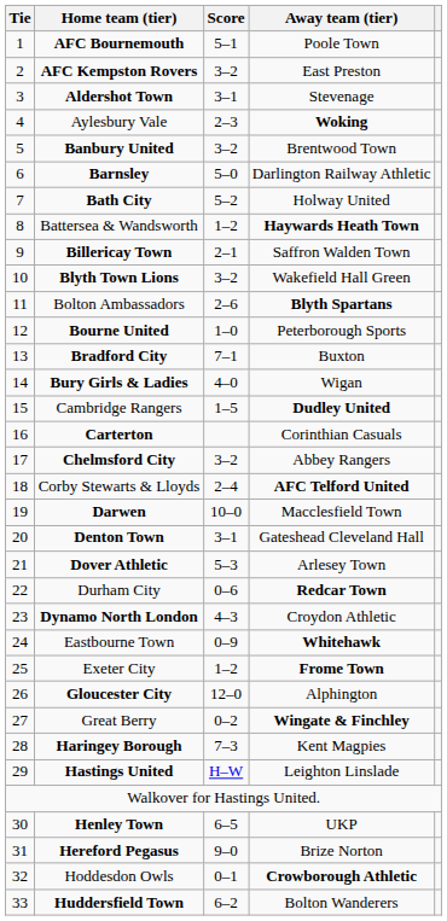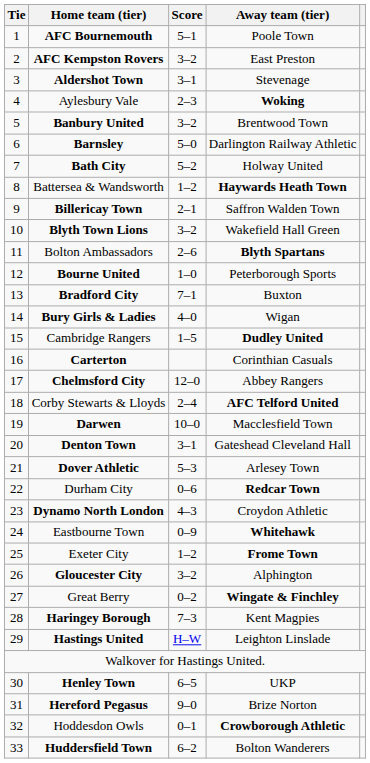 <table class="wikitable" style="text-align:center; font-size:85%">
 <tr>
 <th>Tie</th>
 <th>Home team (tier)</th>
 <th>Score</th>
 <th>Away team (tier)</th>
 <th></th>
 </tr>
 <tr>
 <td align="center">1</td>
 <td><strong>AFC Bournemouth</strong></td>
 <td align="center">5–1</td>
 <td>Poole Town</td>
 <td></td>
 </tr>
 <tr>
 <td align="center">2</td>
 <td><strong>AFC Kempston Rovers</strong></td>
 <td align="center">3–2</td>
 <td>East Preston</td>
 <td></td>
 </tr>
 <tr>
 <td align="center">3</td>
 <td><strong>Aldershot Town</strong></td>
 <td align="center">3–1</td>
 <td>Stevenage</td>
 <td></td>
 </tr>
 <tr>
 <td align="center">4</td>
 <td>Aylesbury Vale</td>
 <td align="center">2–3 </td>
 <td><strong>Woking</strong></td>
 <td></td>
 </tr>
 <tr>
 <td align="center">5</td>
 <td><strong>Banbury United</strong></td>
 <td align="center">3–2</td>
 <td>Brentwood Town</td>
 <td></td>
 </tr>
 <tr>
 <td align="center">6</td>
 <td><strong>Barnsley</strong></td>
 <td align="center">5–0</td>
 <td>Darlington Railway Athletic</td>
 <td></td>
 </tr>
 <tr>
 <td align="center">7</td>
 <td><strong>Bath City</strong></td>
 <td align="center">5–2</td>
 <td>Holway United</td>
 <td></td>
 </tr>
 <tr>
 <td align="center">8</td>
 <td>Battersea & Wandsworth</td>
 <td align="center">1–2</td>
 <td><strong>Haywards Heath Town</strong></td>
 <td></td>
 </tr>
 <tr>
 <td align="center">9</td>
 <td><strong>Billericay Town</strong></td>
 <td align="center">2–1</td>
 <td>Saffron Walden Town</td>
 <td></td>
 </tr>
 <tr>
 <td align="center">10</td>
 <td><strong>Blyth Town Lions</strong></td>
 <td align="center">3–2</td>
 <td>Wakefield Hall Green</td>
 <td></td>
 </tr>
 <tr>
 <td align="center">11</td>
 <td>Bolton Ambassadors</td>
 <td align="center">2–6</td>
 <td><strong>Blyth Spartans</strong></td>
 <td></td>
 </tr>
 <tr>
 <td align="center">12</td>
 <td><strong>Bourne United</strong></td>
 <td align="center">1–0</td>
 <td>Peterborough Sports</td>
 <td></td>
 </tr>
 <tr>
 <td align="center">13</td>
 <td><strong>Bradford City</strong></td>
 <td align="center">7–1</td>
 <td>Buxton</td>
 <td></td>
 </tr>
 <tr>
 <td align="center">14</td>
 <td><strong>Bury Girls & Ladies</strong></td>
 <td align="center">4–0</td>
 <td>Wigan</td>
 <td></td>
 </tr>
 <tr>
 <td align="center">15</td>
 <td>Cambridge Rangers</td>
 <td align="center">1–5</td>
 <td><strong>Dudley United</strong></td>
 <td></td>
 </tr>
 <tr>
 <td align="center">16</td>
 <td><strong>Carterton</strong></td>
 <td align="center"></td>
 <td>Corinthian Casuals</td>
 <td></td>
 </tr>
 <tr>
 <td align="center">17</td>
 <td><strong>Chelmsford City</strong></td>
-<td align="center">3–2</td>
+<td align="center">12–0</td>
 <td>Abbey Rangers</td>
 <td></td>
 </tr>
 <tr>
 <td align="center">18</td>
 <td>Corby Stewarts & Lloyds</td>
 <td align="center">2–4 </td>
 <td><strong>AFC Telford United</strong></td>
 <td></td>
 </tr>
 <tr>
 <td align="center">19</td>
 <td><strong>Darwen</strong></td>
 <td align="center">10–0</td>
 <td>Macclesfield Town</td>
 <td></td>
 </tr>
 <tr>
 <td align="center">20</td>
 <td><strong>Denton Town</strong></td>
 <td align="center">3–1</td>
 <td>Gateshead Cleveland Hall</td>
 <td></td>
 </tr>
 <tr>
 <td align="center">21</td>
 <td><strong>Dover Athletic</strong></td>
 <td align="center">5–3</td>
 <td>Arlesey Town</td>
 <td></td>
 </tr>
 <tr>
 <td align="center">22</td>
 <td>Durham City</td>
 <td align="center">0–6</td>
 <td><strong>Redcar Town</strong></td>
 <td></td>
 </tr>
 <tr>
 <td align="center">23</td>
 <td><strong>Dynamo North London</strong></td>
 <td align="center">4–3</td>
 <td>Croydon Athletic</td>
 <td></td>
 </tr>
 <tr>
 <td align="center">24</td>
 <td>Eastbourne Town</td>
 <td align="center">0–9</td>
 <td><strong>Whitehawk</strong></td>
 <td></td>
 </tr>
 <tr>
 <td align="center">25</td>
 <td>Exeter City</td>
 <td align="center">1–2</td>
 <td><strong>Frome Town</strong></td>
 <td></td>
 </tr>
 <tr>
 <td align="center">26</td>
 <td><strong>Gloucester City</strong></td>
-<td align="center">12–0</td>
+<td align="center">3–2</td>
 <td>Alphington</td>
 <td></td>
 </tr>
 <tr>
 <td align="center">27</td>
 <td>Great Berry</td>
 <td align="center">0–2</td>
 <td><strong>Wingate & Finchley</strong></td>
 <td></td>
 </tr>
 <tr>
 <td align="center">28</td>
 <td><strong>Haringey Borough</strong></td>
 <td align="center">7–3</td>
 <td>Kent Magpies</td>
 <td></td>
 </tr>
 <tr>
 <td align="center">29</td>
 <td><strong>Hastings United</strong></td>
 <td align="center"><a href='#'>H–W</a></td>
 <td>Leighton Linslade</td>
 <td></td>
 </tr>
 <tr>
 <td colspan="5" align="center">Walkover for Hastings United.</td>
 </tr>
 <tr>
 <td align="center">30</td>
 <td><strong>Henley Town</strong></td>
 <td align="center">6–5 </td>
 <td>UKP</td>
 <td></td>
 </tr>
 <tr>
 <td align="center">31</td>
 <td><strong>Hereford Pegasus</strong></td>
 <td align="center">9–0</td>
 <td>Brize Norton</td>
 <td></td>
 </tr>
 <tr>
 <td align="center">32</td>
 <td>Hoddesdon Owls</td>
 <td align="center">0–1</td>
 <td><strong>Crowborough Athletic</strong></td>
 <td></td>
 </tr>
 <tr>
 <td align="center">33</td>
 <td><strong>Huddersfield Town</strong></td>
 <td align="center">6–2 </td>
 <td>Bolton Wanderers</td>
 <td></td>
 </tr>
 </table>
